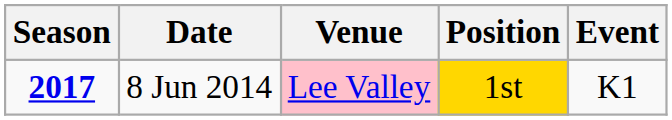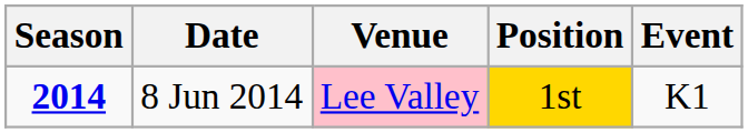 <table class="wikitable" style="text-align:center; font-size:95%;">
 <tr>
 <th>Season</th>
 <th>Date</th>
 <th>Venue</th>
 <th>Position</th>
 <th>Event</th>
 </tr>
 <tr>
-<td><strong><a href='#'>2017</a></strong></td>
+<td><strong><a href='#'>2014</a></strong></td>
 <td align=right>8 Jun 2014</td>
 <td align=left style="background: pink;"><a href='#'>Lee Valley</a></td>
 <td bgcolor=gold>1st</td>
 <td>K1</td>
 </tr>
 </table>
